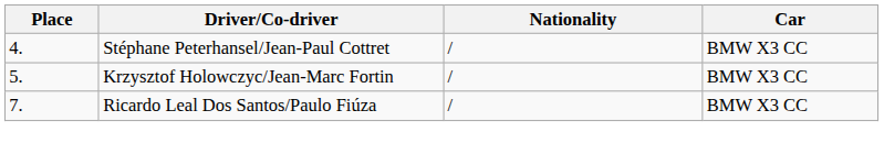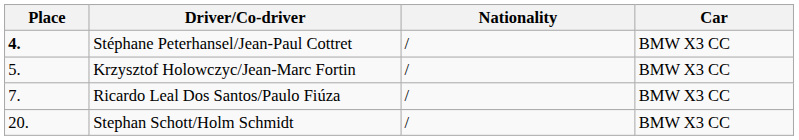 <table class="wikitable">
 <tr>
 <th>Place</th>
 <th>Driver/Co-driver</th>
 <th>Nationality</th>
 <th>Car</th>
 </tr>
 <tr>
-<td style="width:75px;">4.</td>
+<td style="width:75px;"><strong>4.</strong></td>
 <td style="width:295px;">Stéphane Peterhansel/Jean-Paul Cottret</td>
 <td style="width:220px;"> / </td>
 <td style="width:146px;">BMW X3 CC</td>
 </tr>
 <tr>
 <td>5.</td>
 <td>Krzysztof Holowczyc/Jean-Marc Fortin</td>
 <td> / </td>
 <td>BMW X3 CC</td>
 </tr>
 <tr>
 <td>7.</td>
 <td>Ricardo Leal Dos Santos/Paulo Fiúza</td>
 <td> / </td>
 <td>BMW X3 CC</td>
 </tr>
+<tr>
+<td>20.</td>
+<td>Stephan Schott/Holm Schmidt</td>
+<td> / </td>
+<td>BMW X3 CC</td>
+</tr>
 </table>
